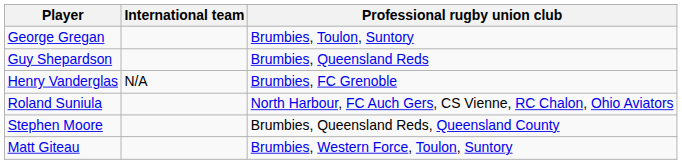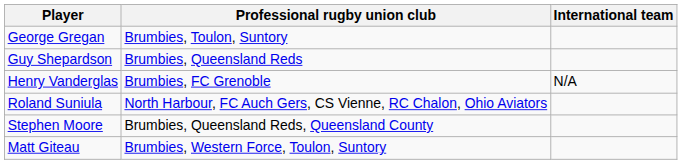 <table class="wikitable">
 <tr>
 <th>Player</th>
+<th>Professional rugby union club</th>
 <th>International team</th>
-<th>Professional rugby union club</th>
 </tr>
 <tr>
 <td><a href='#'>George Gregan</a></td>
+<td><a href='#'>Brumbies</a>, <a href='#'>Toulon</a>, <a href='#'>Suntory</a></td>
 <td></td>
-<td><a href='#'>Brumbies</a>, <a href='#'>Toulon</a>, <a href='#'>Suntory</a></td>
 </tr>
 <tr>
 <td><a href='#'>Guy Shepardson</a></td>
+<td><a href='#'>Brumbies</a>, <a href='#'>Queensland Reds</a></td>
 <td></td>
-<td><a href='#'>Brumbies</a>, <a href='#'>Queensland Reds</a></td>
 </tr>
 <tr>
 <td><a href='#'>Henry Vanderglas</a></td>
+<td><a href='#'>Brumbies</a>, <a href='#'>FC Grenoble</a></td>
 <td>N/A</td>
-<td><a href='#'>Brumbies</a>, <a href='#'>FC Grenoble</a></td>
 </tr>
 <tr>
 <td><a href='#'>Roland Suniula</a></td>
+<td><a href='#'>North Harbour</a>, <a href='#'>FC Auch Gers</a>, CS Vienne, <a href='#'>RC Chalon</a>, <a href='#'>Ohio Aviators</a></td>
 <td></td>
-<td><a href='#'>North Harbour</a>, <a href='#'>FC Auch Gers</a>, CS Vienne, <a href='#'>RC Chalon</a>, <a href='#'>Ohio Aviators</a></td>
 </tr>
 <tr>
 <td><a href='#'>Stephen Moore</a></td>
+<td>Brumbies, Queensland Reds, <a href='#'>Queensland County</a></td>
 <td></td>
-<td>Brumbies, Queensland Reds, <a href='#'>Queensland County</a></td>
 </tr>
 <tr>
 <td><a href='#'>Matt Giteau</a></td>
+<td><a href='#'>Brumbies</a>, <a href='#'>Western Force</a>, <a href='#'>Toulon</a>, <a href='#'>Suntory</a></td>
 <td></td>
-<td><a href='#'>Brumbies</a>, <a href='#'>Western Force</a>, <a href='#'>Toulon</a>, <a href='#'>Suntory</a></td>
 </tr>
 </table>
